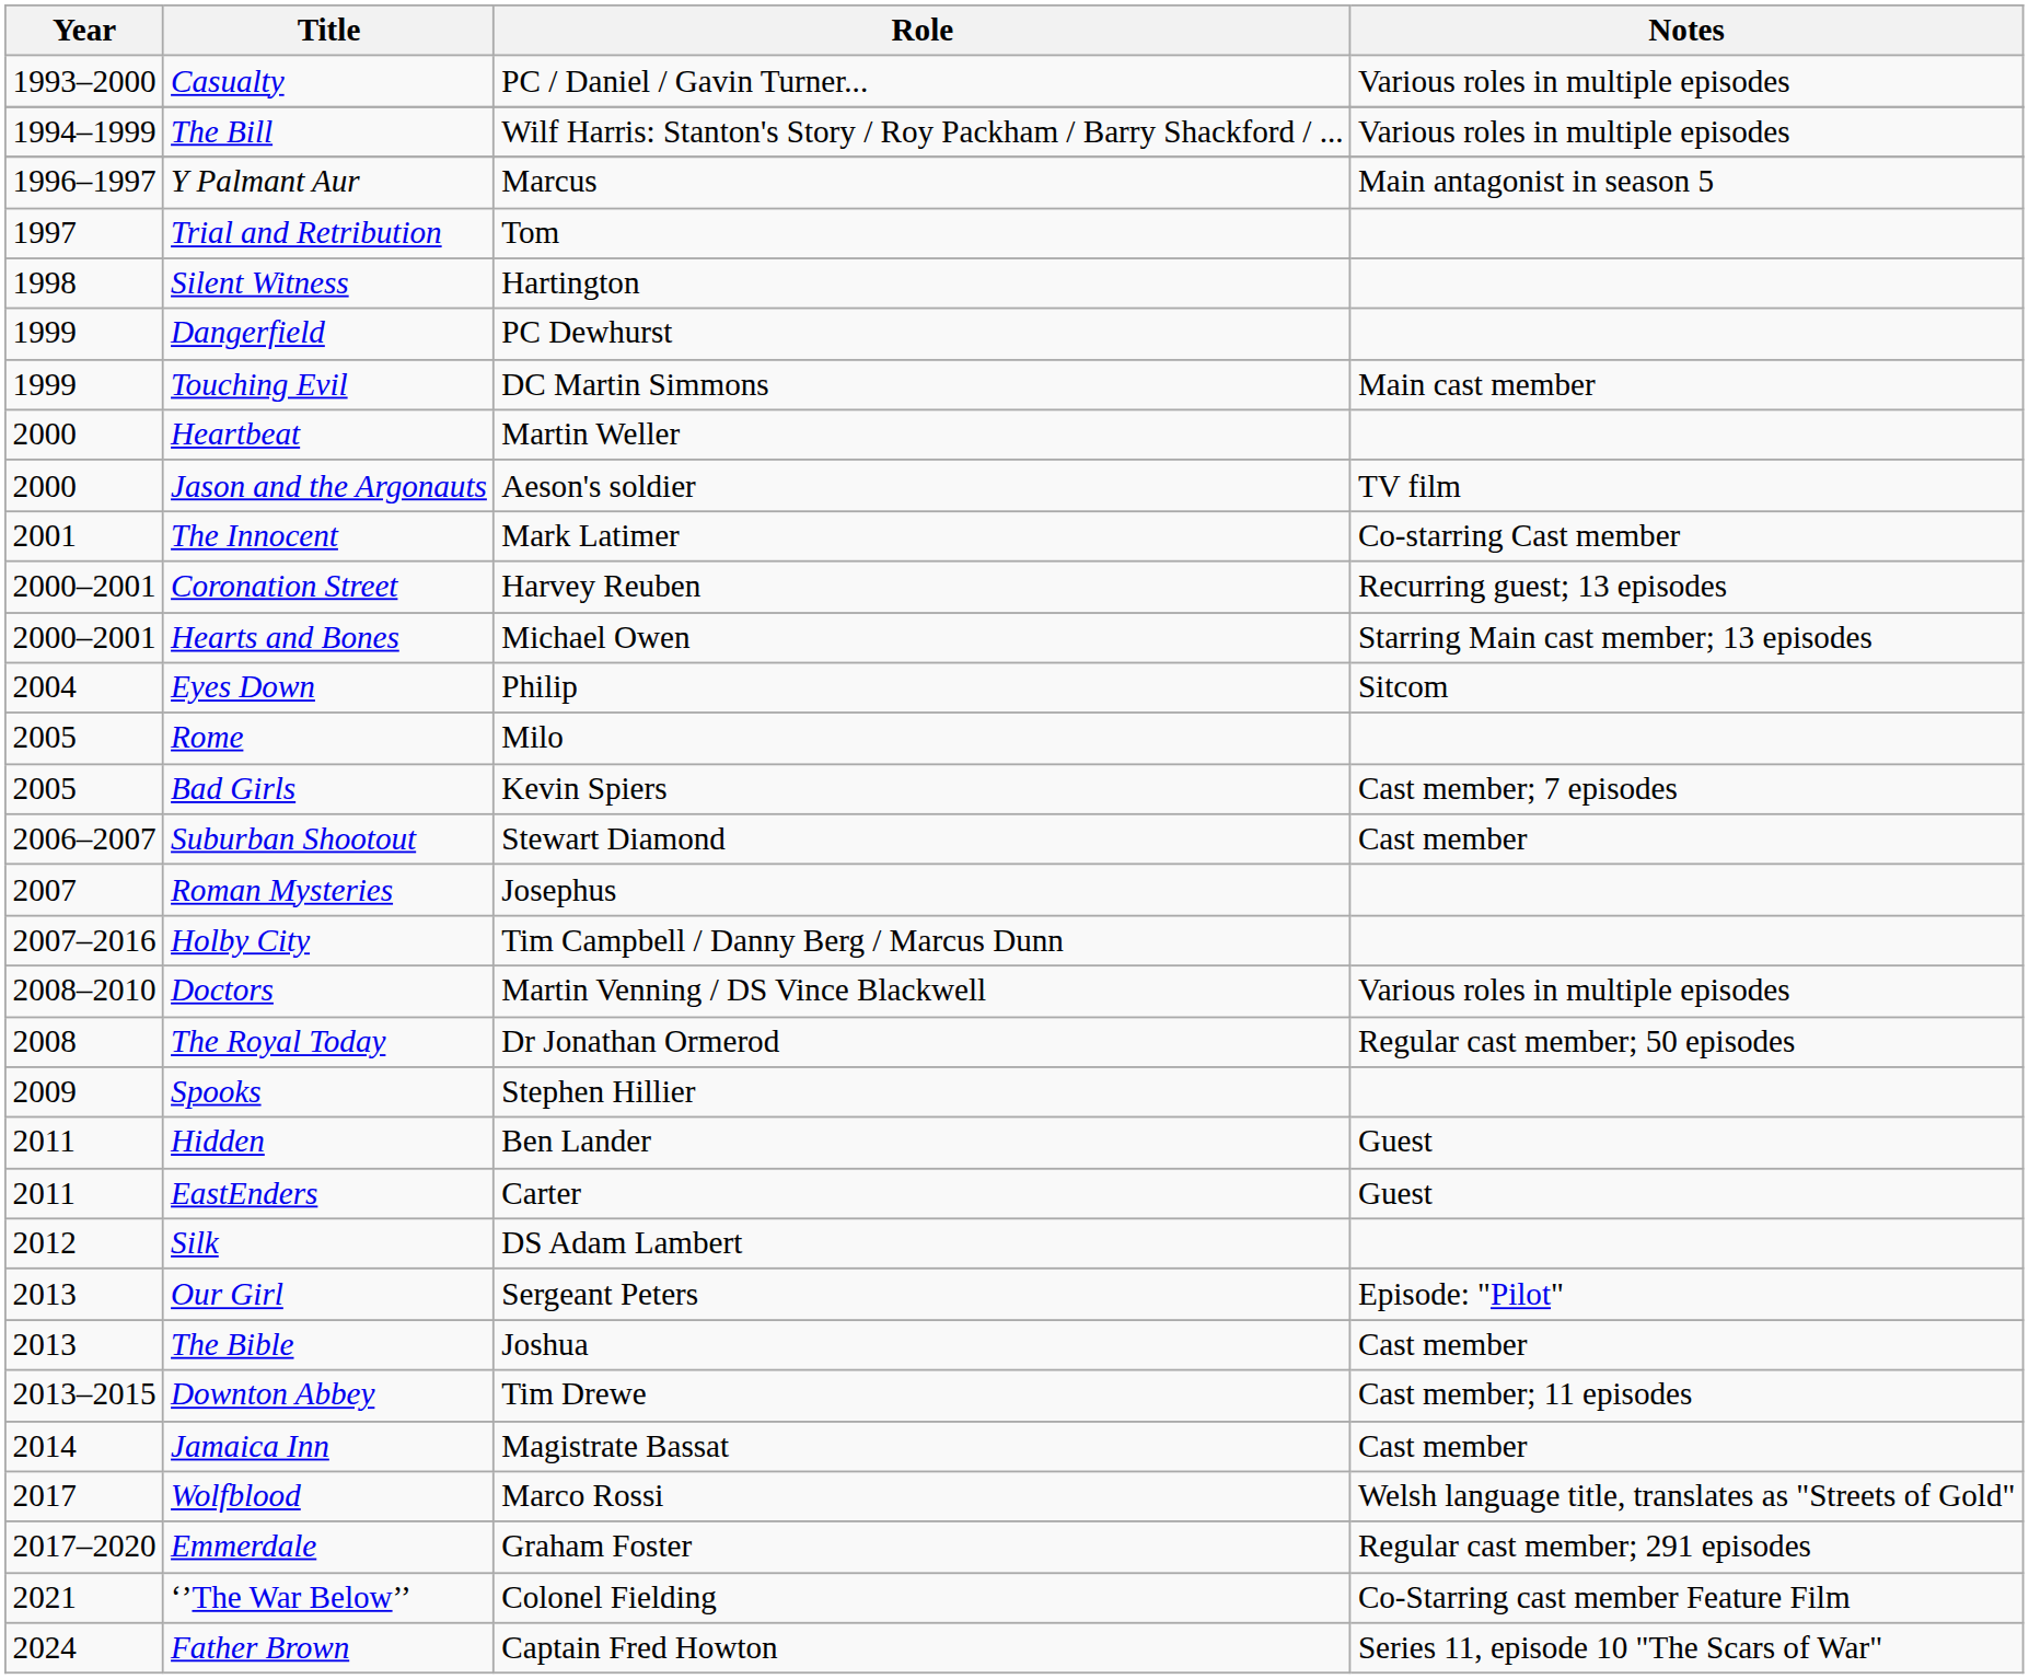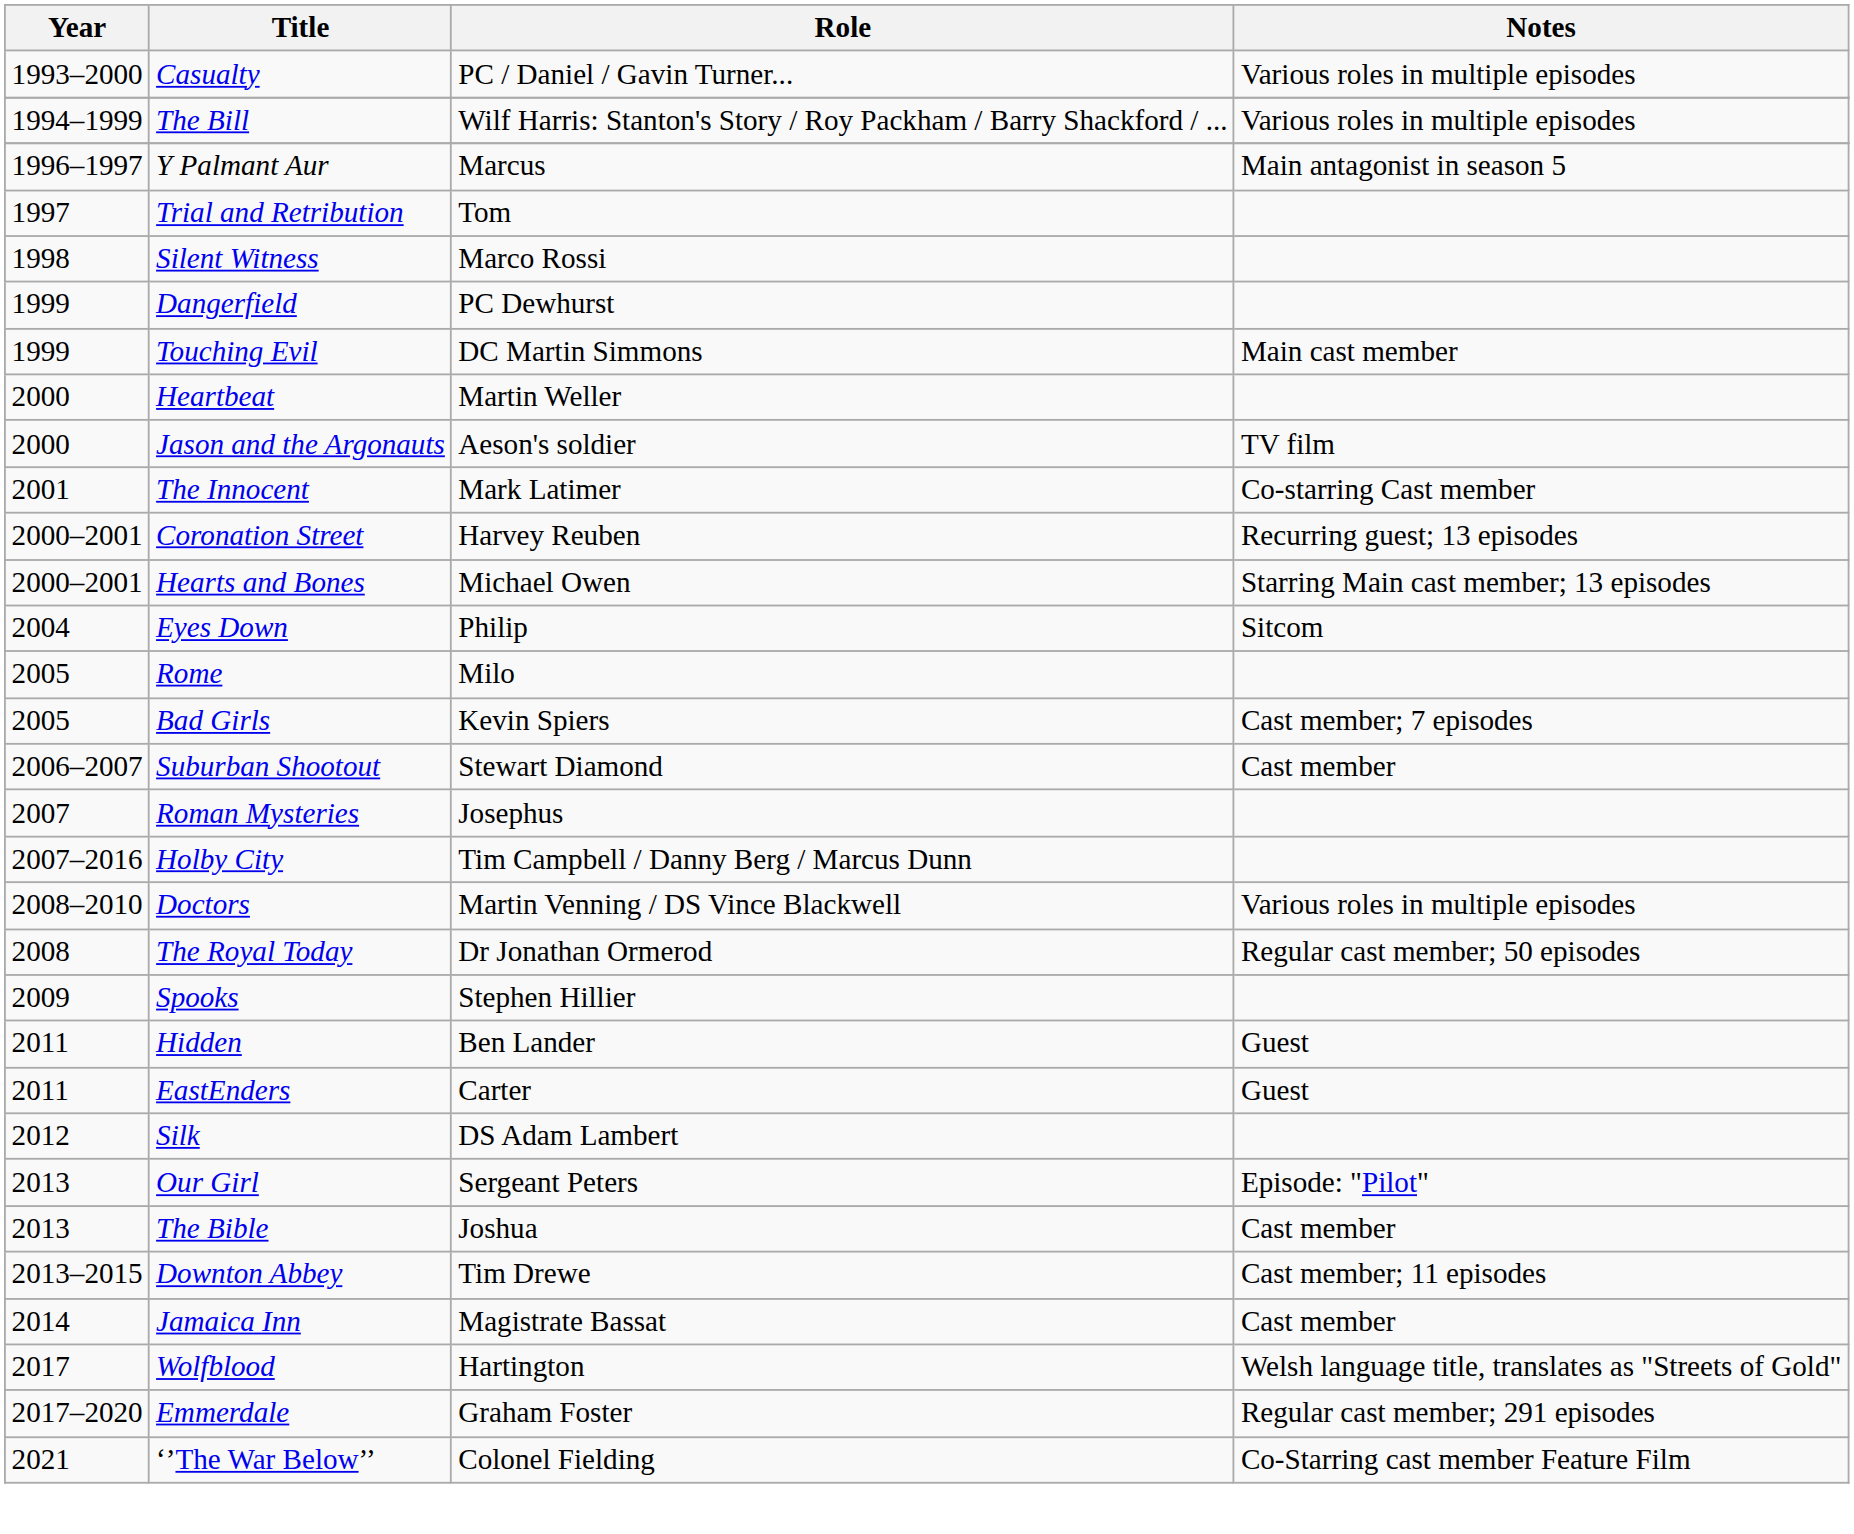 <table class="wikitable">
 <tr>
 <th>Year</th>
 <th>Title</th>
 <th>Role</th>
 <th>Notes</th>
 </tr>
 <tr>
 <td rowspan="1">1993–2000</td>
 <td><em><a href='#'>Casualty</a></em></td>
 <td>PC / Daniel / Gavin Turner...</td>
 <td>Various roles in multiple episodes</td>
 </tr>
 <tr>
 </tr>
 <tr>
 <td rowspan="1">1994–1999</td>
 <td><em><a href='#'>The Bill</a></em></td>
 <td>Wilf Harris: Stanton's Story / Roy Packham / Barry Shackford / ...</td>
 <td>Various roles in multiple episodes</td>
 </tr>
 <tr>
 </tr>
 <tr>
 <td rowspan="1">1996–1997</td>
 <td><em>Y Palmant Aur</em></td>
 <td>Marcus</td>
 <td>Main antagonist in season 5</td>
 </tr>
 <tr>
 <td rowspan="1">1997</td>
 <td><em><a href='#'>Trial and Retribution</a></em></td>
 <td>Tom</td>
 <td></td>
 </tr>
 <tr>
 <td rowspan="1">1998</td>
 <td><em><a href='#'>Silent Witness</a></em></td>
-<td>Hartington</td>
+<td>Marco Rossi</td>
 <td></td>
 </tr>
 <tr>
 <td rowspan="1">1999</td>
 <td><em><a href='#'>Dangerfield</a></em></td>
 <td>PC Dewhurst</td>
 <td></td>
 </tr>
 <tr>
 <td rowspan="1">1999</td>
 <td><em><a href='#'>Touching Evil</a></em></td>
 <td>DC Martin Simmons</td>
 <td>Main cast member</td>
 </tr>
 <tr>
 <td rowspan="1">2000</td>
 <td><em><a href='#'>Heartbeat</a></em></td>
 <td>Martin Weller</td>
 <td></td>
 </tr>
 <tr>
 <td rowspan="1">2000</td>
 <td><em><a href='#'>Jason and the Argonauts</a></em></td>
 <td>Aeson's soldier</td>
 <td>TV film</td>
 </tr>
 <tr>
 <td rowspan="1">2001</td>
 <td><em><a href='#'>The Innocent</a></em></td>
 <td>Mark Latimer</td>
 <td>Co-starring Cast member</td>
 </tr>
 <tr>
 <td rowspan="1">2000–2001</td>
 <td><em><a href='#'>Coronation Street</a></em></td>
 <td>Harvey Reuben</td>
 <td>Recurring guest; 13 episodes</td>
 </tr>
 <tr>
 <td rowspan="1">2000–2001</td>
 <td><em><a href='#'>Hearts and Bones</a></em></td>
 <td>Michael Owen</td>
 <td>Starring Main cast member; 13 episodes</td>
 </tr>
 <tr>
 <td rowspan="1">2004</td>
 <td><em><a href='#'>Eyes Down</a></em></td>
 <td>Philip</td>
 <td>Sitcom</td>
 </tr>
 <tr>
 <td rowspan="1">2005</td>
 <td><em><a href='#'>Rome</a></em></td>
 <td>Milo</td>
 <td></td>
 </tr>
 <tr>
 <td rowspan="1">2005</td>
 <td><em><a href='#'>Bad Girls</a></em></td>
 <td>Kevin Spiers</td>
 <td>Cast member; 7 episodes</td>
 </tr>
 <tr>
 <td rowspan="1">2006–2007</td>
 <td><em><a href='#'>Suburban Shootout</a></em></td>
 <td>Stewart Diamond</td>
 <td>Cast member</td>
 </tr>
 <tr>
 <td rowspan="1">2007</td>
 <td><em><a href='#'>Roman Mysteries</a></em></td>
 <td>Josephus</td>
 <td></td>
 </tr>
 <tr>
 <td rowspan="1">2007–2016</td>
 <td><em><a href='#'>Holby City</a></em></td>
 <td>Tim Campbell / Danny Berg / Marcus Dunn</td>
 <td></td>
 </tr>
 <tr>
 <td rowspan="1">2008–2010</td>
 <td><em><a href='#'>Doctors</a></em></td>
 <td>Martin Venning / DS Vince Blackwell</td>
 <td>Various roles in multiple episodes</td>
 </tr>
 <tr>
 <td rowspan="1">2008</td>
 <td><em><a href='#'>The Royal Today</a></em></td>
 <td>Dr Jonathan Ormerod</td>
 <td>Regular cast member; 50 episodes</td>
 </tr>
 <tr>
 <td rowspan="1">2009</td>
 <td><em><a href='#'>Spooks</a></em></td>
 <td>Stephen Hillier</td>
 <td></td>
 </tr>
 <tr>
 <td rowspan="1">2011</td>
 <td><em><a href='#'>Hidden</a></em></td>
 <td>Ben Lander</td>
 <td>Guest</td>
 </tr>
 <tr>
 <td rowspan="1">2011</td>
 <td><em><a href='#'>EastEnders</a></em></td>
 <td>Carter</td>
 <td>Guest</td>
 </tr>
 <tr>
 <td rowspan="1">2012</td>
 <td><em><a href='#'>Silk</a></em></td>
 <td>DS Adam Lambert</td>
 <td></td>
 </tr>
 <tr>
 <td rowspan="1">2013</td>
 <td><em><a href='#'>Our Girl</a></em></td>
 <td>Sergeant Peters</td>
 <td>Episode: "<a href='#'>Pilot</a>"</td>
 </tr>
 <tr>
 <td rowspan="1">2013</td>
 <td><em><a href='#'>The Bible</a></em></td>
 <td>Joshua</td>
 <td>Cast member</td>
 </tr>
 <tr>
 <td rowspan="1">2013–2015</td>
 <td><em><a href='#'>Downton Abbey</a></em></td>
 <td>Tim Drewe</td>
 <td>Cast member; 11 episodes</td>
 </tr>
 <tr>
 <td rowspan="1">2014</td>
 <td><em><a href='#'>Jamaica Inn</a></em></td>
 <td>Magistrate Bassat</td>
 <td>Cast member</td>
 </tr>
 <tr>
 <td rowspan="1">2017</td>
 <td><em><a href='#'>Wolfblood</a></em></td>
-<td>Marco Rossi</td>
+<td>Hartington</td>
 <td>Welsh language title, translates as "Streets of Gold"</td>
 </tr>
 <tr>
 <td rowspan="1">2017–2020</td>
 <td><em><a href='#'>Emmerdale</a></em></td>
 <td>Graham Foster</td>
 <td>Regular cast member; 291 episodes</td>
 </tr>
 <tr>
 <td rowspan=“1”>2021</td>
 <td>‘’<a href='#'>The War Below</a>’’</td>
 <td>Colonel Fielding</td>
 <td>Co-Starring cast member Feature Film</td>
 </tr>
-<tr>
-<td rowspan="1">2024</td>
-<td><em><a href='#'>Father Brown</a></em></td>
-<td>Captain Fred Howton</td>
-<td>Series 11, episode 10 "The Scars of War"</td>
-</tr>
 </table>
